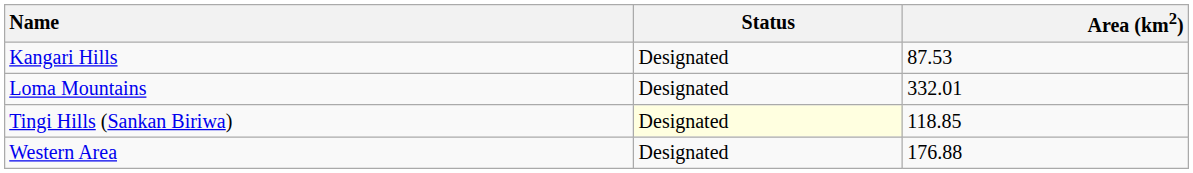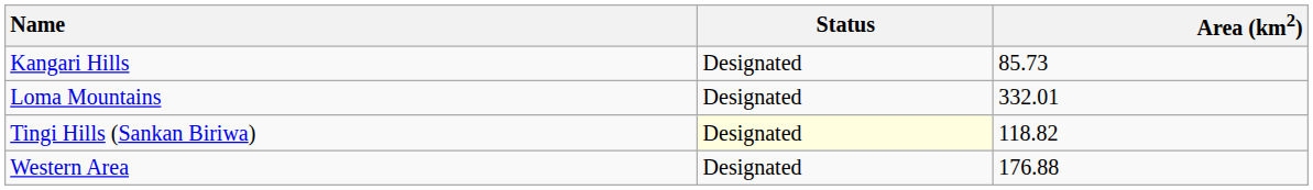 <table width="75%" class="wikitable" style="margin:0 0 1em 1em; clear:right; text-align:left" cellspacing="10" cellpadding="5">
 <tr>
 <th style="text-align:left">Name</th>
 <th style="text-align:centre">Status</th>
 <th style="text-align:right">Area (km<sup>2</sup>)</th>
 </tr>
 <tr ---->
 <td><a href='#'>Kangari Hills</a></td>
 <td>Designated</td>
-<td align=left>87.53</td>
+<td align=left>85.73</td>
 </tr>
 <tr ---->
 <td><a href='#'>Loma Mountains</a></td>
 <td>Designated</td>
 <td align=left>332.01</td>
 </tr>
 <tr ---->
 <td><a href='#'>Tingi Hills</a> (<a href='#'>Sankan Biriwa</a>)</td>
 <td style="background: lightyellow;">Designated</td>
-<td align=left>118.85</td>
+<td align=left>118.82</td>
 </tr>
 <tr ---->
 <td><a href='#'>Western Area</a></td>
 <td>Designated</td>
 <td align=left>176.88</td>
 </tr>
 </table>
